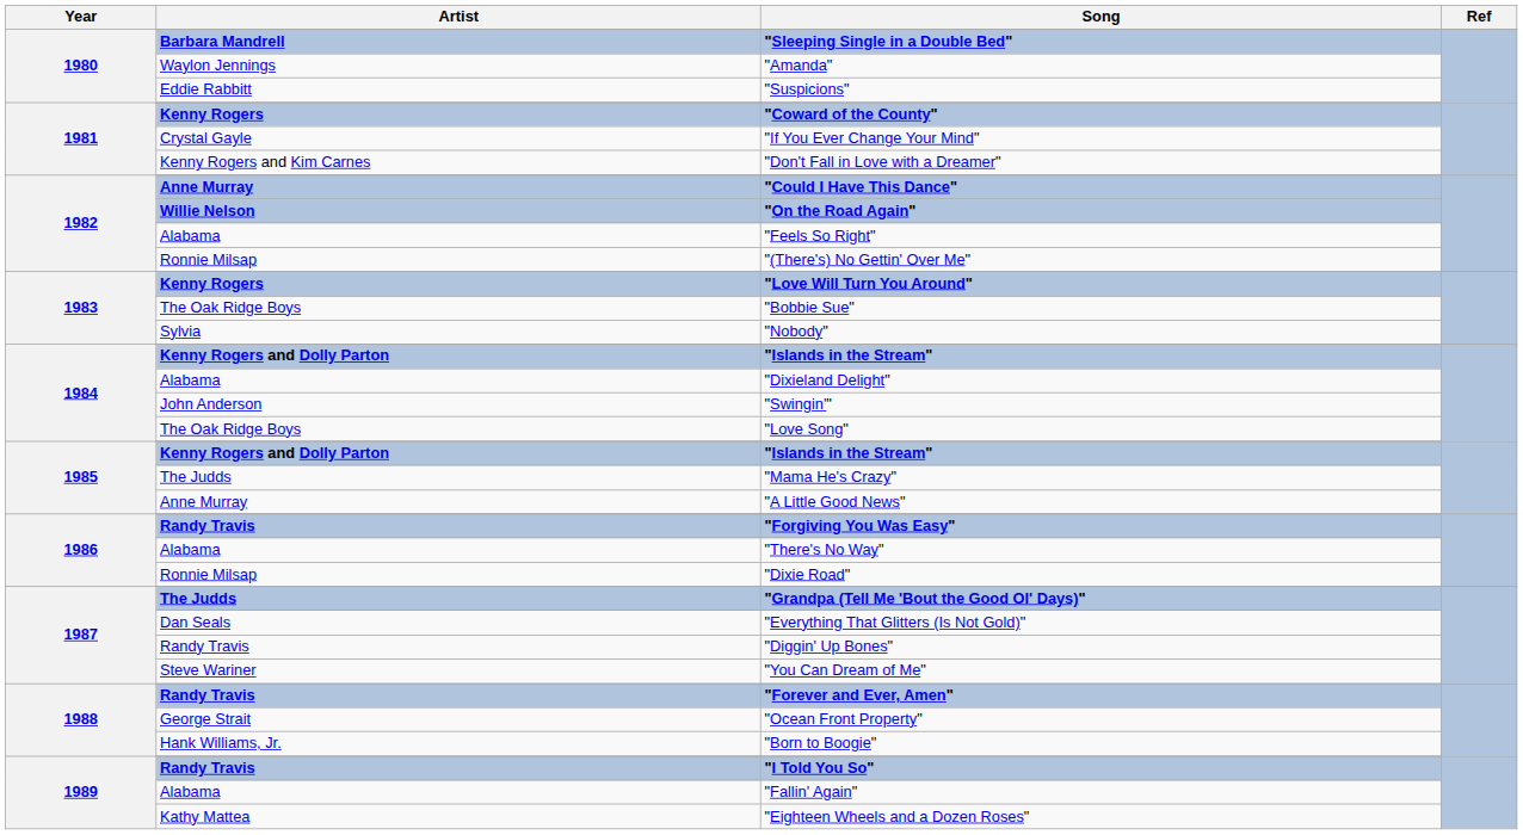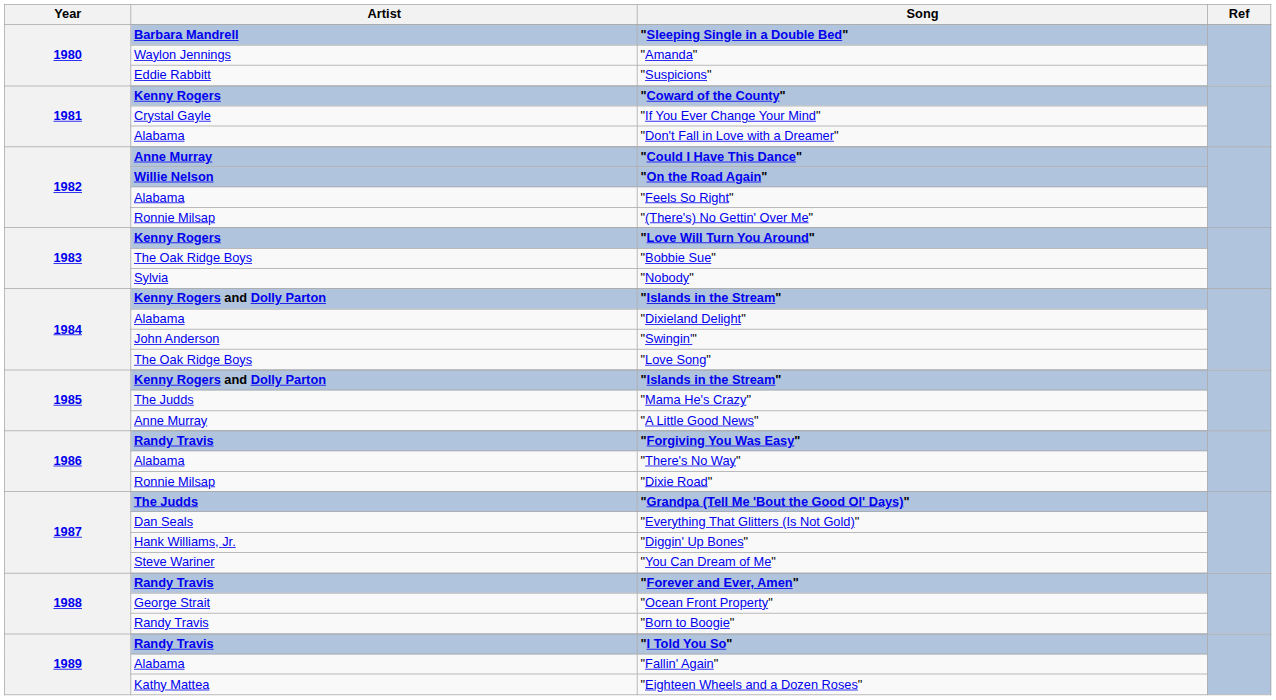 <table class="wikitable" width="100%">
 <tr>
 <th width="10%">Year</th>
 <th width="40%">Artist</th>
 <th width="45%">Song</th>
 <th width="5%">Ref</th>
 </tr>
 <tr>
 <th rowspan="4" align="center"><a href='#'>1980<br></a></th>
 </tr>
 <tr style="background:#B0C4DE">
 <td><strong><a href='#'>Barbara Mandrell</a></strong></td>
 <td><strong>"<a href='#'>Sleeping Single in a Double Bed</a>"</strong></td>
 <td rowspan="4" align="center"></td>
 </tr>
 <tr>
 <td><a href='#'>Waylon Jennings</a></td>
 <td>"<a href='#'>Amanda</a>"</td>
 </tr>
 <tr>
 <td><a href='#'>Eddie Rabbitt</a></td>
 <td>"<a href='#'>Suspicions</a>"</td>
 </tr>
 <tr>
 <th rowspan="4" align="center"><a href='#'>1981<br></a></th>
 </tr>
 <tr style="background:#B0C4DE">
 <td><strong><a href='#'>Kenny Rogers</a></strong></td>
 <td><strong>"<a href='#'>Coward of the County</a>"</strong></td>
 <td rowspan="4" align="center"></td>
 </tr>
 <tr>
 <td><a href='#'>Crystal Gayle</a></td>
 <td>"<a href='#'>If You Ever Change Your Mind</a>"</td>
 </tr>
 <tr>
-<td><a href='#'>Kenny Rogers</a> and <a href='#'>Kim Carnes</a></td>
+<td><a href='#'>Alabama</a></td>
 <td>"<a href='#'>Don't Fall in Love with a Dreamer</a>"</td>
 </tr>
 <tr>
 <th rowspan="5" align="center"><a href='#'>1982<br></a></th>
 </tr>
 <tr style="background:#B0C4DE">
 <td><strong><a href='#'>Anne Murray</a></strong></td>
 <td><strong>"<a href='#'>Could I Have This Dance</a>"</strong></td>
 <td rowspan="5" align="center"></td>
 </tr>
 <tr style="background:#B0C4DE">
 <td><strong><a href='#'>Willie Nelson</a></strong></td>
 <td><strong>"<a href='#'>On the Road Again</a>"</strong></td>
 </tr>
 <tr>
 <td><a href='#'>Alabama</a></td>
 <td>"<a href='#'>Feels So Right</a>"</td>
 </tr>
 <tr>
 <td><a href='#'>Ronnie Milsap</a></td>
 <td>"<a href='#'>(There's) No Gettin' Over Me</a>"</td>
 </tr>
 <tr>
 <th rowspan="4" align="center"><a href='#'>1983<br></a></th>
 </tr>
 <tr style="background:#B0C4DE">
 <td><strong><a href='#'>Kenny Rogers</a></strong></td>
 <td><strong>"<a href='#'>Love Will Turn You Around</a>"</strong></td>
 <td rowspan="4" align="center"></td>
 </tr>
 <tr>
 <td><a href='#'>The Oak Ridge Boys</a></td>
 <td>"<a href='#'>Bobbie Sue</a>"</td>
 </tr>
 <tr>
 <td><a href='#'>Sylvia</a></td>
 <td>"<a href='#'>Nobody</a>"</td>
 </tr>
 <tr>
 <th rowspan="5" align="center"><a href='#'>1984<br></a></th>
 </tr>
 <tr style="background:#B0C4DE">
 <td><strong><a href='#'>Kenny Rogers</a> and <a href='#'>Dolly Parton</a></strong></td>
 <td><strong>"<a href='#'>Islands in the Stream</a>"</strong></td>
 <td rowspan="5" align="center"></td>
 </tr>
 <tr>
 <td><a href='#'>Alabama</a></td>
 <td>"<a href='#'>Dixieland Delight</a>"</td>
 </tr>
 <tr>
 <td><a href='#'>John Anderson</a></td>
 <td>"<a href='#'>Swingin'</a>"</td>
 </tr>
 <tr>
 <td><a href='#'>The Oak Ridge Boys</a></td>
 <td>"<a href='#'>Love Song</a>"</td>
 </tr>
 <tr>
 <th rowspan="4" align="center"><a href='#'>1985<br></a></th>
 </tr>
 <tr style="background:#B0C4DE">
 <td><strong><a href='#'>Kenny Rogers</a> and <a href='#'>Dolly Parton</a></strong></td>
 <td><strong>"<a href='#'>Islands in the Stream</a>"</strong></td>
 <td rowspan="4" align="center"></td>
 </tr>
 <tr>
 <td><a href='#'>The Judds</a></td>
 <td>"<a href='#'>Mama He's Crazy</a>"</td>
 </tr>
 <tr>
 <td><a href='#'>Anne Murray</a></td>
 <td>"<a href='#'>A Little Good News</a>"</td>
 </tr>
 <tr>
 <th rowspan="4" align="center"><a href='#'>1986<br></a></th>
 </tr>
 <tr style="background:#B0C4DE">
 <td><strong><a href='#'>Randy Travis</a></strong></td>
 <td><strong>"<a href='#'>Forgiving You Was Easy</a>"</strong></td>
 <td rowspan="4" align="center"></td>
 </tr>
 <tr>
 <td><a href='#'>Alabama</a></td>
 <td>"<a href='#'>There's No Way</a>"</td>
 </tr>
 <tr>
 <td><a href='#'>Ronnie Milsap</a></td>
 <td>"<a href='#'>Dixie Road</a>"</td>
 </tr>
 <tr>
 <th rowspan="5" align="center"><a href='#'>1987<br></a></th>
 </tr>
 <tr style="background:#B0C4DE">
 <td><strong><a href='#'>The Judds</a></strong></td>
 <td><strong>"<a href='#'>Grandpa (Tell Me 'Bout the Good Ol' Days)</a>"</strong></td>
 <td rowspan="5" align="center"></td>
 </tr>
 <tr>
 <td><a href='#'>Dan Seals</a></td>
 <td>"<a href='#'>Everything That Glitters (Is Not Gold)</a>"</td>
 </tr>
 <tr>
-<td><a href='#'>Randy Travis</a></td>
+<td><a href='#'>Hank Williams, Jr.</a></td>
 <td>"<a href='#'>Diggin' Up Bones</a>"</td>
 </tr>
 <tr>
 <td><a href='#'>Steve Wariner</a></td>
 <td>"<a href='#'>You Can Dream of Me</a>"</td>
 </tr>
 <tr>
 <th rowspan="4" align="center"><a href='#'>1988<br></a></th>
 </tr>
 <tr style="background:#B0C4DE">
 <td><strong><a href='#'>Randy Travis</a></strong></td>
 <td><strong>"<a href='#'>Forever and Ever, Amen</a>"</strong></td>
 <td rowspan="4" align="center"></td>
 </tr>
 <tr>
 <td><a href='#'>George Strait</a></td>
 <td>"<a href='#'>Ocean Front Property</a>"</td>
 </tr>
 <tr>
-<td><a href='#'>Hank Williams, Jr.</a></td>
+<td><a href='#'>Randy Travis</a></td>
 <td>"<a href='#'>Born to Boogie</a>"</td>
 </tr>
 <tr>
 <th rowspan="4" align="center"><a href='#'>1989<br></a></th>
 </tr>
 <tr style="background:#B0C4DE">
 <td><strong><a href='#'>Randy Travis</a></strong></td>
 <td><strong>"<a href='#'>I Told You So</a>"</strong></td>
 <td rowspan="4" align="center"></td>
 </tr>
 <tr>
 <td><a href='#'>Alabama</a></td>
 <td>"<a href='#'>Fallin' Again</a>"</td>
 </tr>
 <tr>
 <td><a href='#'>Kathy Mattea</a></td>
 <td>"<a href='#'>Eighteen Wheels and a Dozen Roses</a>"</td>
 </tr>
 </table>
